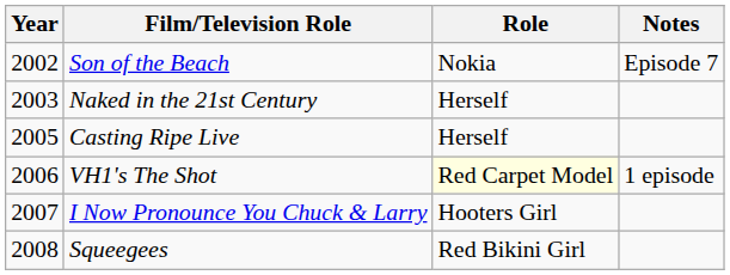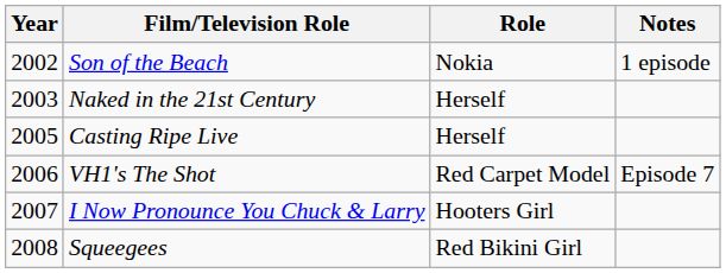 <table class="wikitable">
 <tr>
 <th>Year</th>
 <th>Film/Television Role</th>
 <th>Role</th>
 <th>Notes</th>
 </tr>
 <tr>
 <td>2002</td>
 <td><em><a href='#'>Son of the Beach</a></em></td>
 <td>Nokia</td>
-<td>Episode 7</td>
+<td>1 episode</td>
 </tr>
 <tr>
 <td>2003</td>
 <td><em>Naked in the 21st Century</em></td>
 <td>Herself</td>
 <td></td>
 </tr>
 <tr>
 <td>2005</td>
 <td><em>Casting Ripe Live</em></td>
 <td>Herself</td>
 <td></td>
 </tr>
 <tr>
 <td>2006</td>
 <td><em>VH1's The Shot</em></td>
-<td style="background: lightyellow;">Red Carpet Model</td>
-<td>1 episode</td>
+<td>Red Carpet Model</td>
+<td>Episode 7</td>
 </tr>
 <tr>
 <td>2007</td>
 <td><em><a href='#'>I Now Pronounce You Chuck & Larry</a></em></td>
 <td>Hooters Girl</td>
 <td></td>
 </tr>
 <tr>
 <td>2008</td>
 <td><em>Squeegees</em></td>
 <td>Red Bikini Girl</td>
 <td></td>
 </tr>
 </table>
